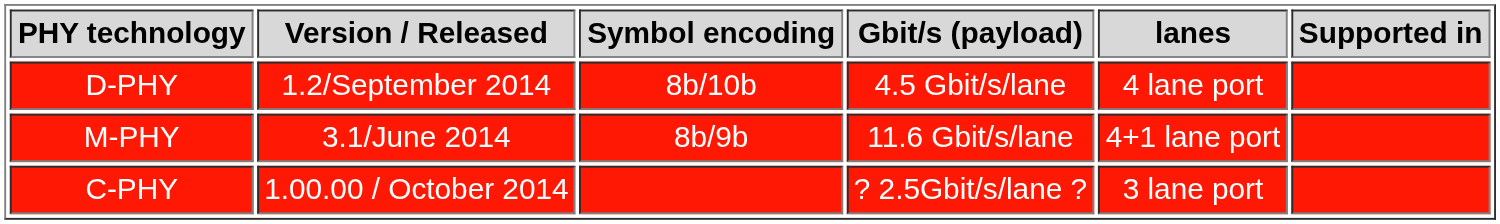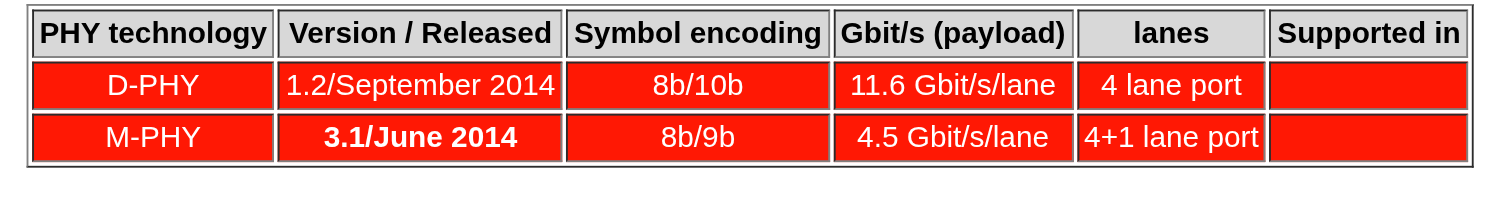 <table border="1" cellpadding="3" style="margin: 1em auto 1em auto">
 <tr style="background:#D8D8D8; color:black">
 <th>PHY technology</th>
 <th>Version / Released</th>
 <th>Symbol encoding</th>
 <th>Gbit/s (payload)</th>
 <th>lanes</th>
 <th>Supported in</th>
 </tr>
 <tr style="background:#FF1804; color:white">
 <td align="center">D-PHY</td>
 <td align="center">1.2/September 2014</td>
 <td align="center">8b/10b</td>
-<td align="center">4.5 Gbit/s/lane</td>
+<td align="center">11.6 Gbit/s/lane</td>
 <td align="center">4 lane port</td>
 <td align="center"></td>
 </tr>
 <tr style="background:#FF1804; color:white">
 <td align="center">M-PHY</td>
-<td align="center">3.1/June 2014</td>
+<td align="center"><strong>3.1/June 2014</strong></td>
 <td align="center">8b/9b</td>
-<td align="center">11.6 Gbit/s/lane</td>
+<td align="center">4.5 Gbit/s/lane</td>
 <td align="center">4+1 lane port</td>
 <td align="center"></td>
 </tr>
-<tr style="background:#FF1804; color:white">
-<td align="center">C-PHY</td>
-<td align="center">1.00.00 / October 2014</td>
-<td align="center"></td>
-<td align="center">? 2.5Gbit/s/lane ?</td>
-<td align="center">3 lane port</td>
-<td align="center"></td>
-</tr>
 </table>
